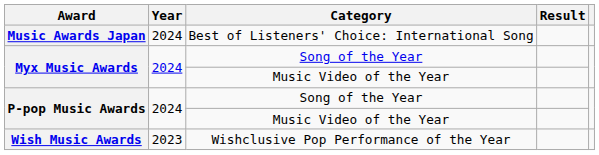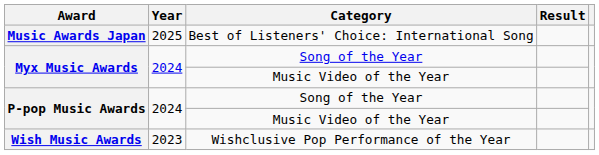 <table class="wikitable sortable plainrowheaders" style="text-align:center;">
 <tr>
 <th scope="col">Award</th>
 <th scope="col">Year</th>
 <th scope="col">Category</th>
 <th scope="col">Result</th>
 <th scope="col" class="unsortable"></th>
 </tr>
 <tr>
 <th scope="row"><a href='#'>Music Awards Japan</a></th>
-<td>2024</td>
+<td>2025</td>
 <td>Best of Listeners' Choice: International Song</td>
 <td></td>
 <td></td>
 </tr>
 <tr>
 <th scope="row" rowspan="2"><a href='#'>Myx Music Awards</a></th>
 <td rowspan="2"><a href='#'>2024</a></td>
 <td><a href='#'>Song of the Year</a></td>
 <td></td>
 <td rowspan="2"></td>
 </tr>
 <tr>
 <td>Music Video of the Year</td>
 <td></td>
 </tr>
 <tr>
 <th scope="row" rowspan="2">P-pop Music Awards</th>
 <td rowspan="2">2024</td>
 <td>Song of the Year</td>
 <td></td>
 <td rowspan="2"></td>
 </tr>
 <tr>
 <td>Music Video of the Year</td>
 <td></td>
 </tr>
 <tr>
 <th scope="row"><a href='#'>Wish Music Awards</a></th>
 <td>2023</td>
 <td>Wishclusive Pop Performance of the Year</td>
 <td></td>
 <td></td>
 </tr>
 </table>
